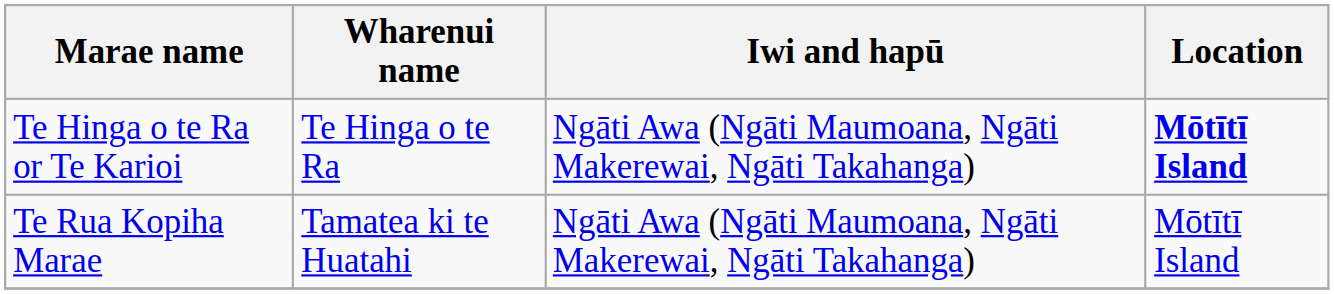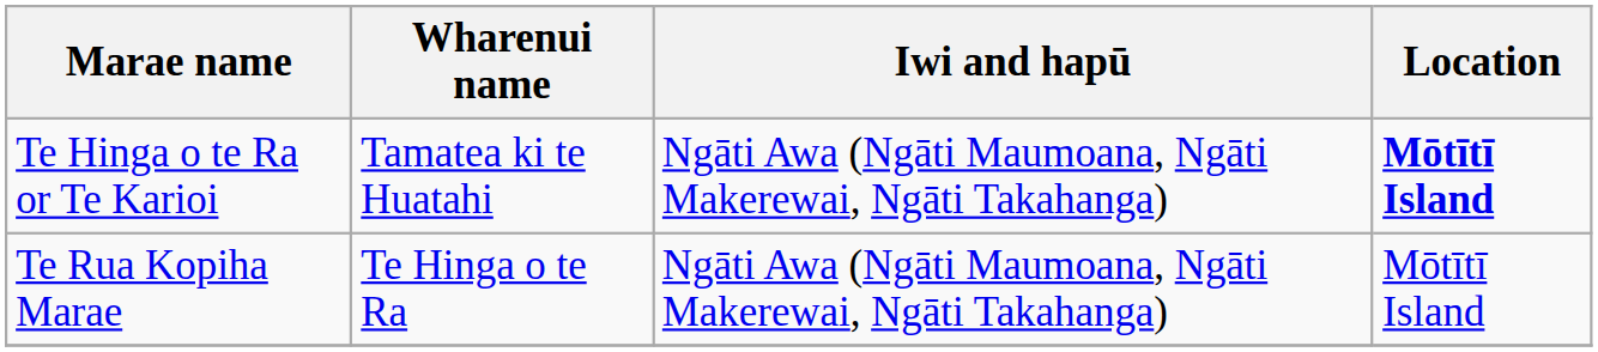 <table class="wikitable sortable">
 <tr>
 <th>Marae name</th>
 <th>Wharenui name</th>
 <th>Iwi and hapū</th>
 <th>Location</th>
 </tr>
 <tr>
 <td><a href='#'>Te Hinga o te Ra or Te Karioi</a></td>
-<td><a href='#'>Te Hinga o te Ra</a></td>
+<td><a href='#'>Tamatea ki te Huatahi</a></td>
 <td><a href='#'>Ngāti Awa</a> (<a href='#'>Ngāti Maumoana</a>, <a href='#'>Ngāti Makerewai</a>, <a href='#'>Ngāti Takahanga</a>)</td>
 <td><strong><a href='#'>Mōtītī Island</a></strong></td>
 </tr>
 <tr>
 <td><a href='#'>Te Rua Kopiha Marae</a></td>
-<td><a href='#'>Tamatea ki te Huatahi</a></td>
+<td><a href='#'>Te Hinga o te Ra</a></td>
 <td><a href='#'>Ngāti Awa</a> (<a href='#'>Ngāti Maumoana</a>, <a href='#'>Ngāti Makerewai</a>, <a href='#'>Ngāti Takahanga</a>)</td>
 <td><a href='#'>Mōtītī Island</a></td>
 </tr>
 <tr>
 </tr>
 </table>
